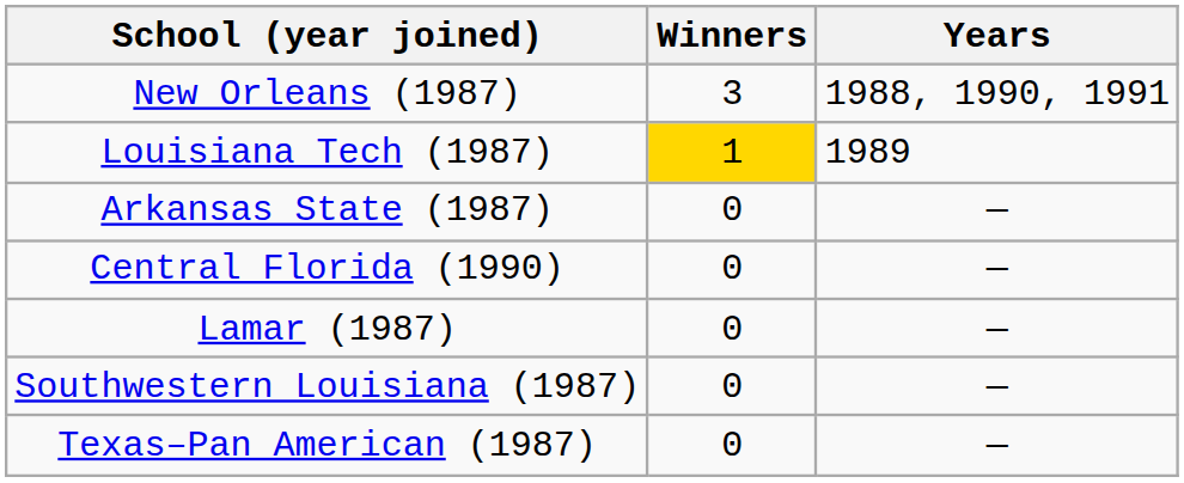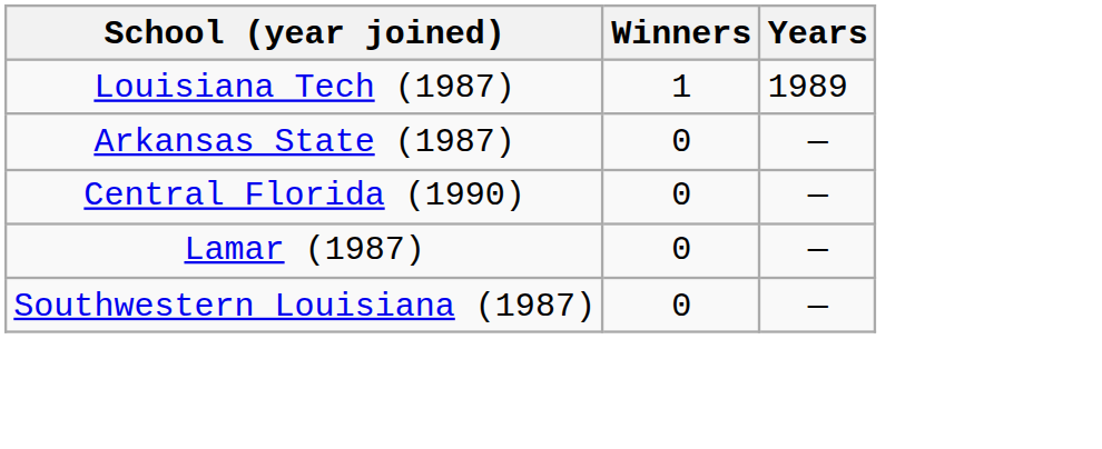 <table class="wikitable">
 <tr>
 <th>School (year joined)</th>
 <th>Winners</th>
 <th>Years</th>
 </tr>
 <tr align="center">
-<td><a href='#'>New Orleans</a> (1987)</td>
-<td>3</td>
-<td align="left">1988, 1990, 1991</td>
-</tr>
-<tr align="center">
 <td><a href='#'>Louisiana Tech</a> (1987)</td>
-<td style="background: gold;">1</td>
+<td>1</td>
 <td align="left">1989</td>
 </tr>
 <tr align="center">
 <td><a href='#'>Arkansas State</a> (1987)</td>
 <td>0</td>
 <td>—</td>
 </tr>
 <tr align="center">
 <td><a href='#'>Central Florida</a> (1990)</td>
 <td>0</td>
 <td>—</td>
 </tr>
 <tr align="center">
 <td><a href='#'>Lamar</a> (1987)</td>
 <td>0</td>
 <td>—</td>
 </tr>
 <tr align="center">
 <td><a href='#'>Southwestern Louisiana</a> (1987)</td>
 <td>0</td>
 <td>—</td>
 </tr>
-<tr align="center">
-<td><a href='#'>Texas–Pan American</a> (1987)</td>
-<td>0</td>
-<td>—</td>
-</tr>
 </table>
